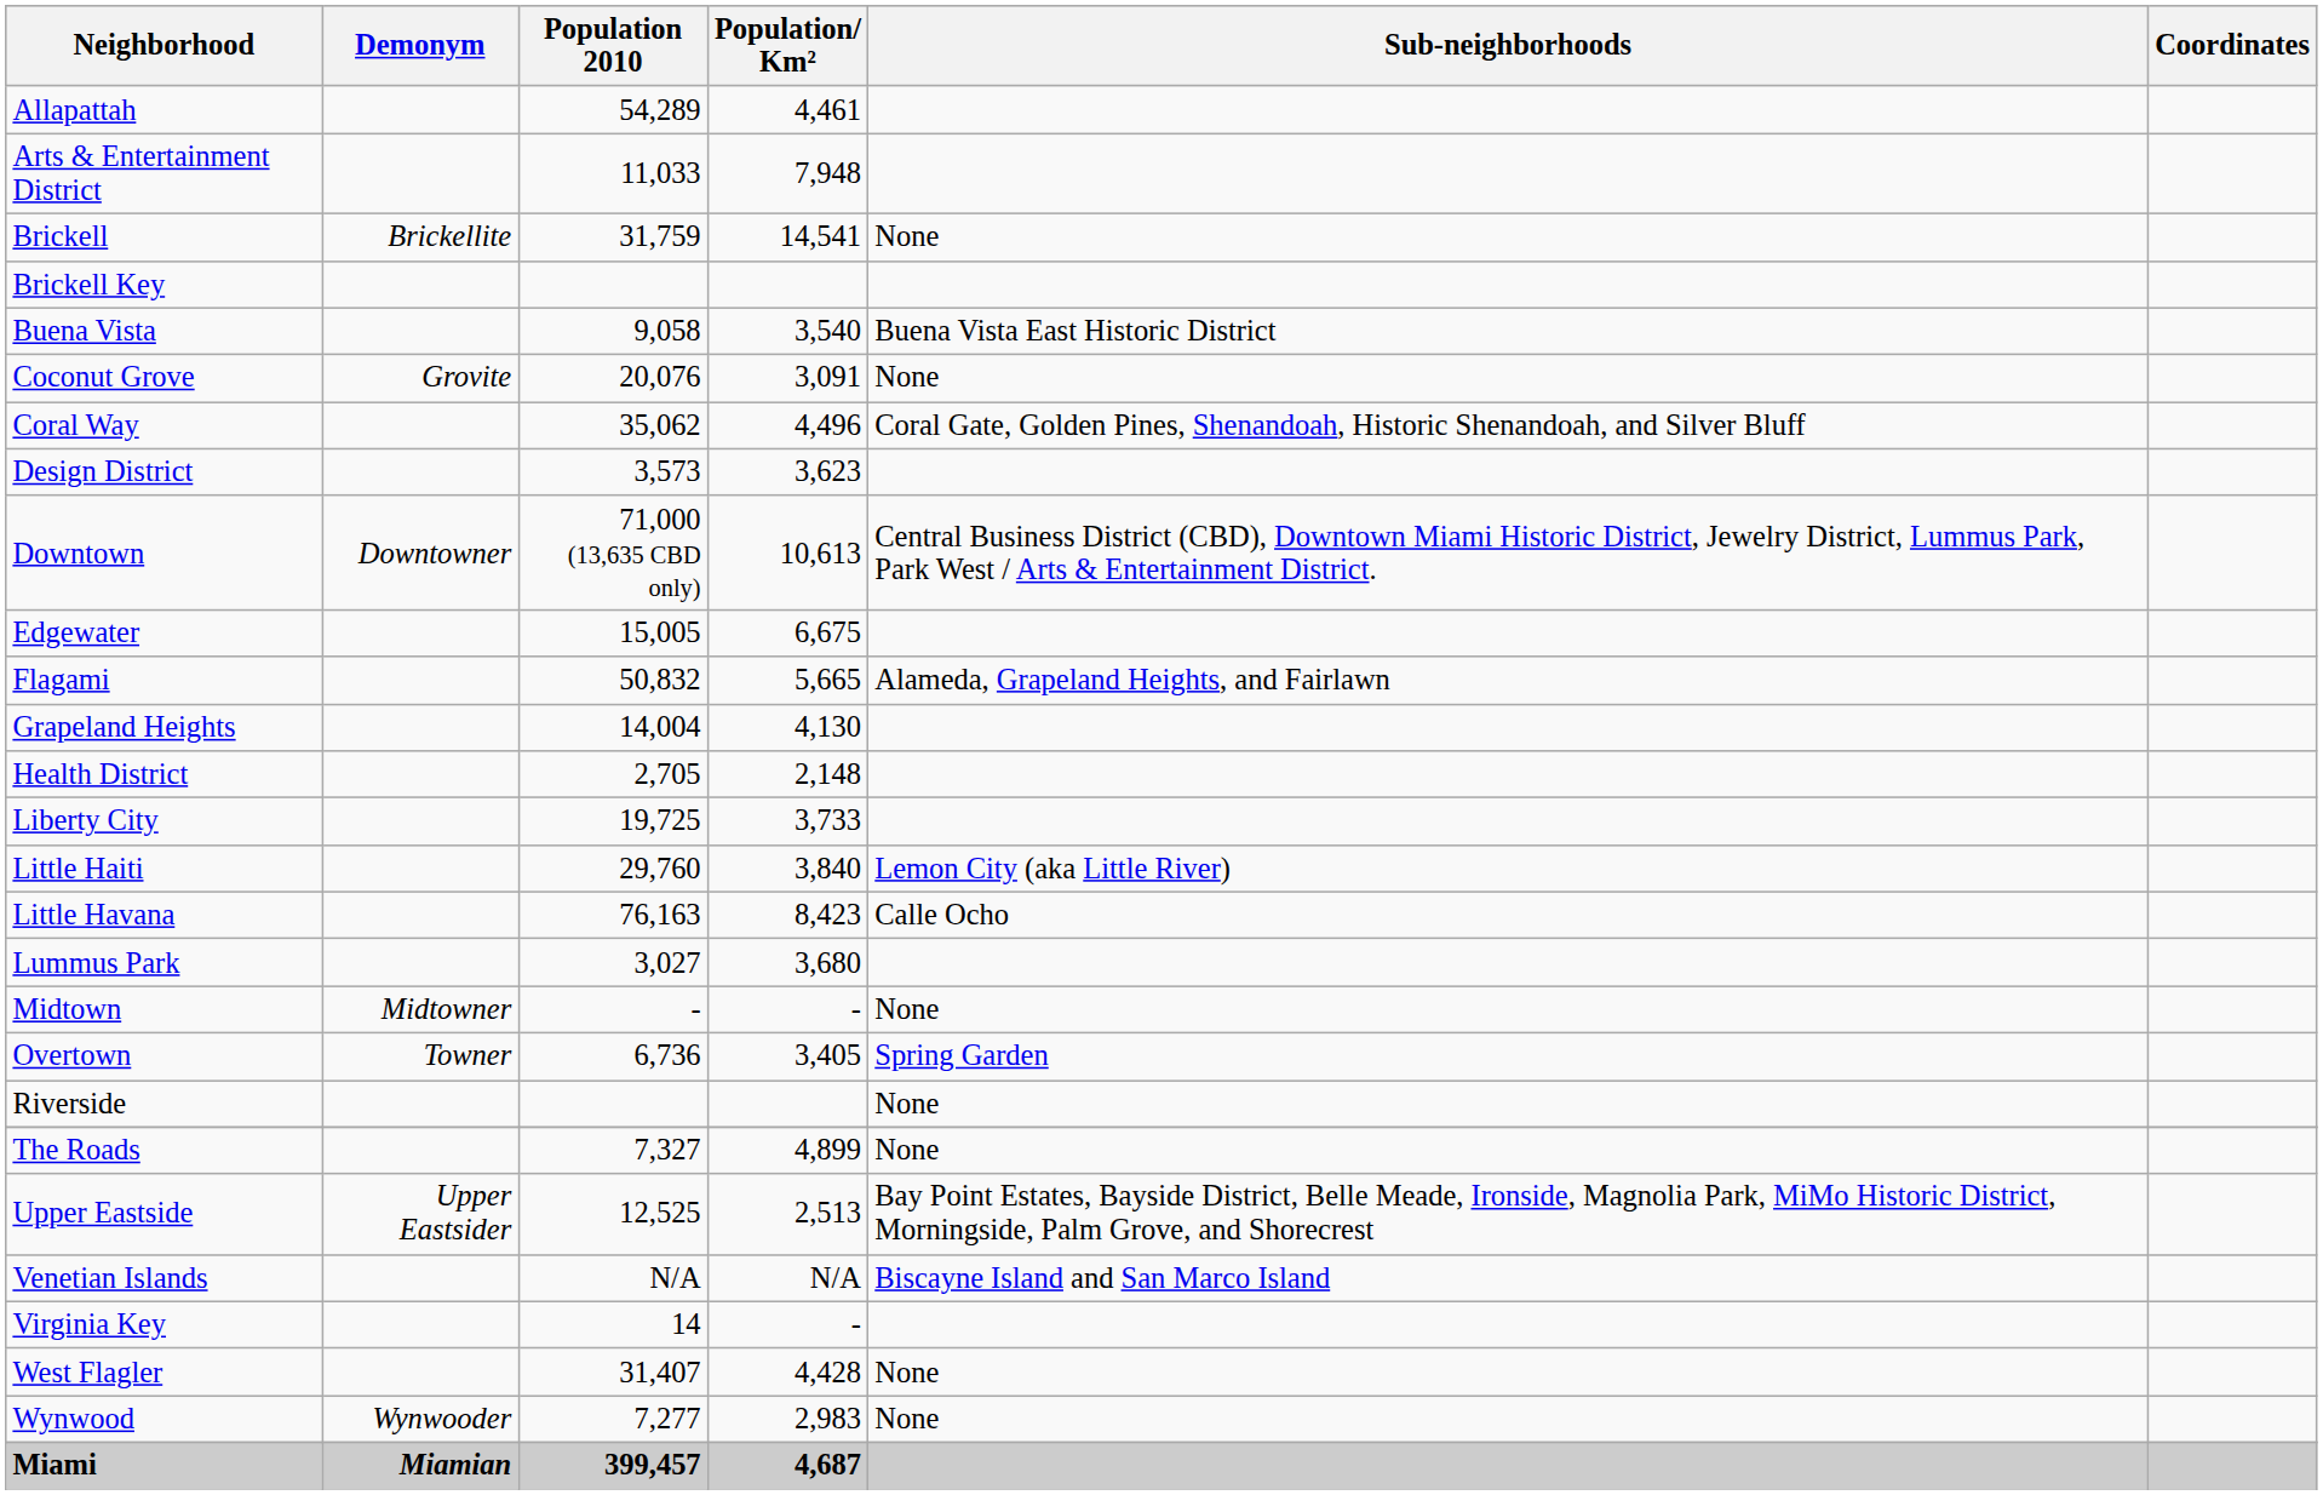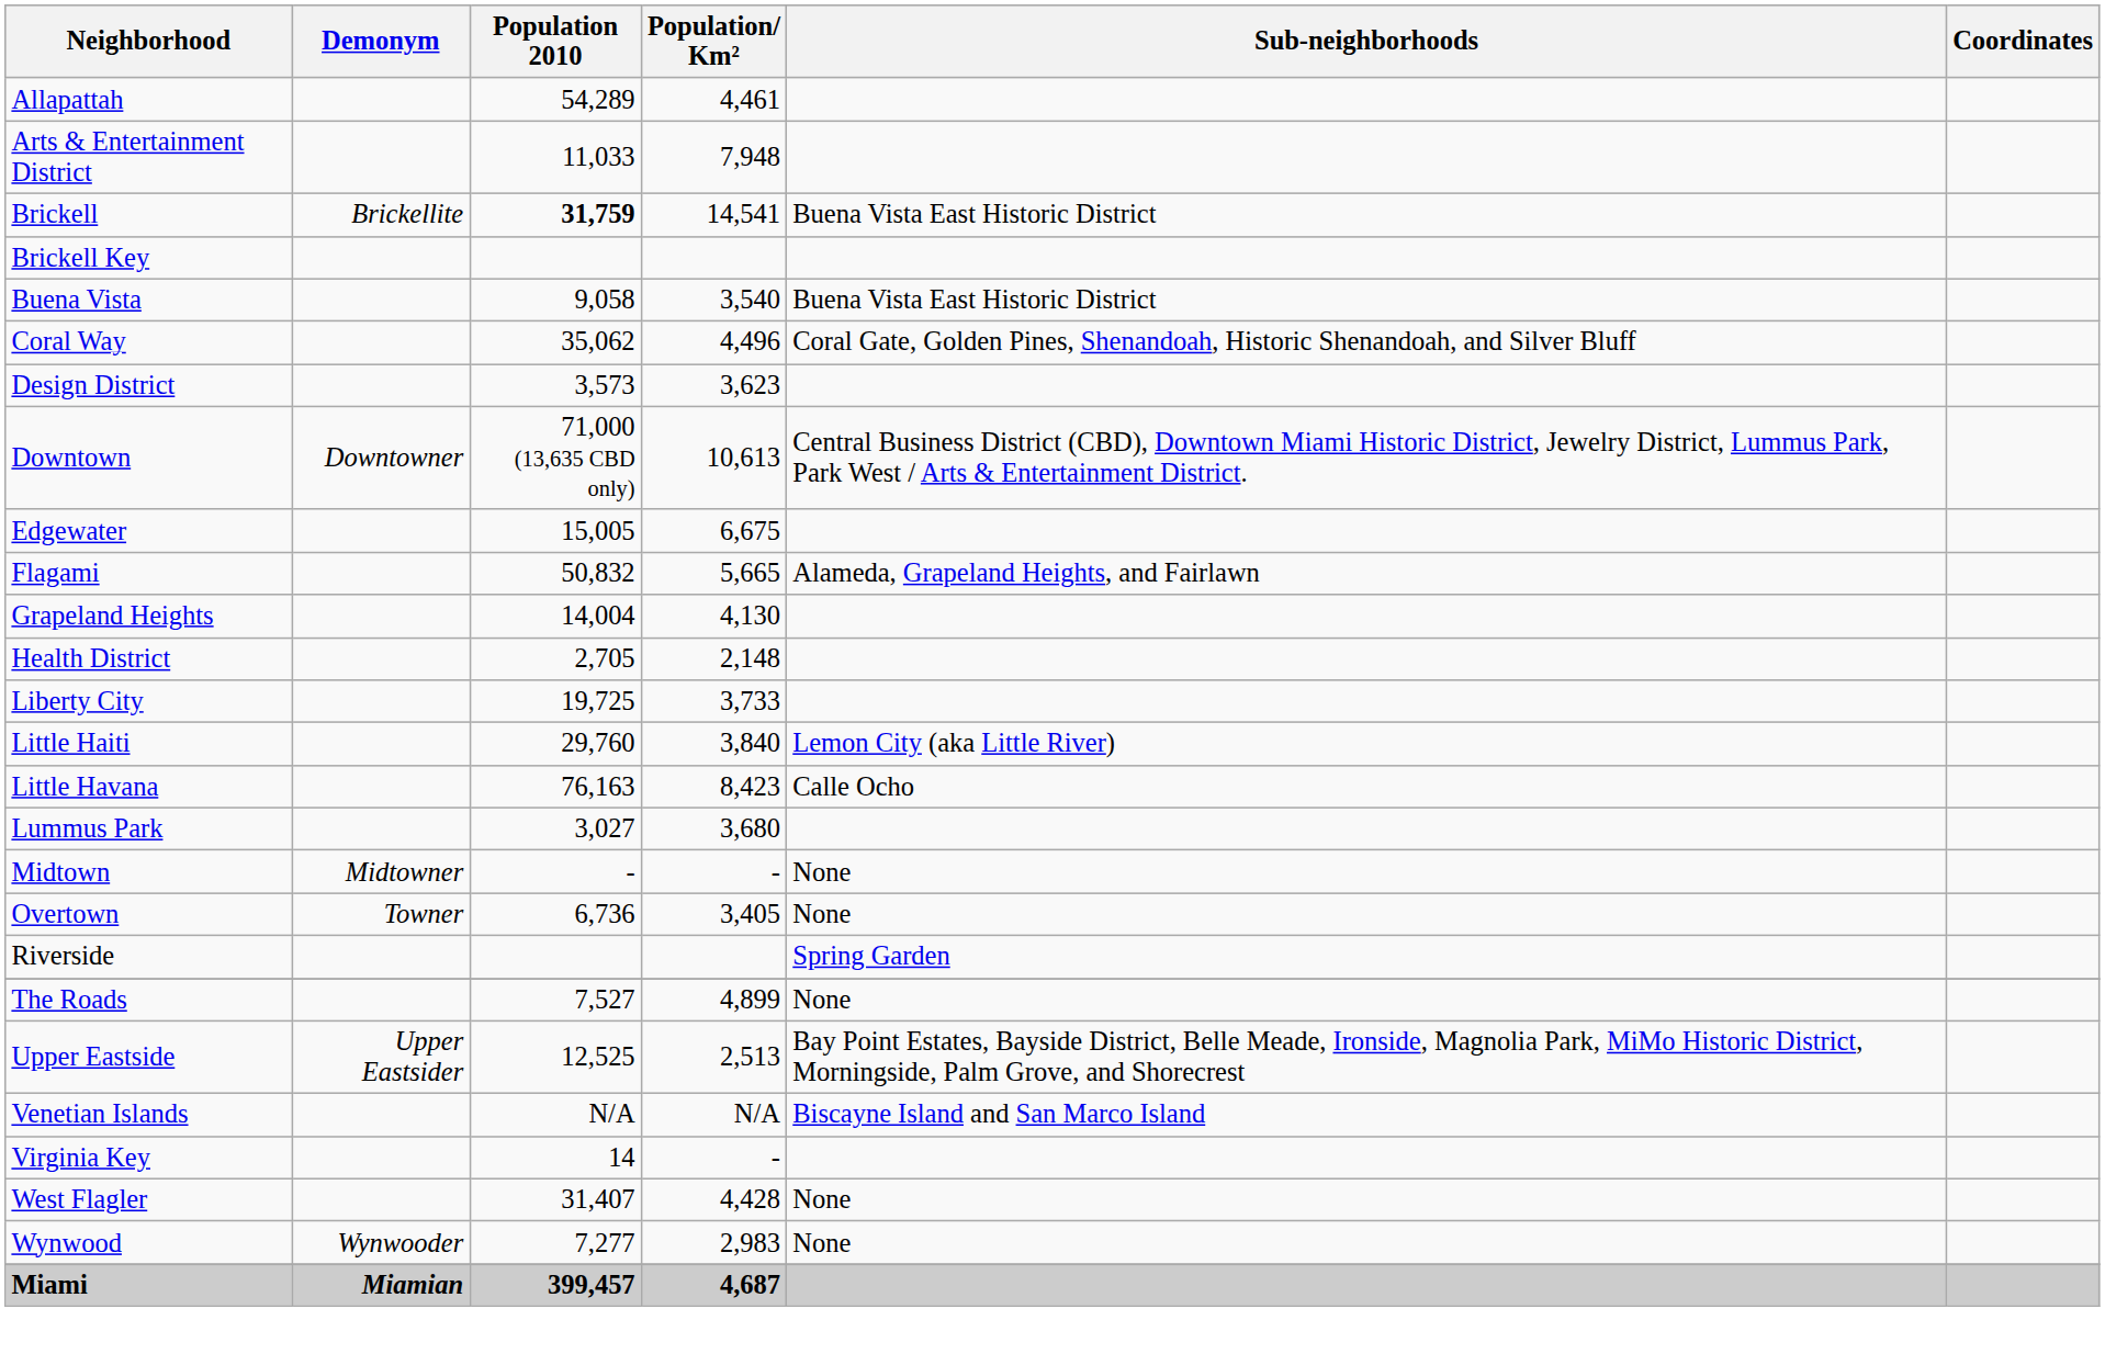 <table class="wikitable sortable">
 <tr bgcolor="#CCCCCC">
 <th>Neighborhood</th>
 <th><a href='#'>Demonym</a></th>
 <th>Population<br>2010</th>
 <th>Population/<br>Km²</th>
 <th class="unsortable">Sub-neighborhoods</th>
 <th>Coordinates</th>
 </tr>
 <tr ---->
 <td><a href='#'>Allapattah</a></td>
 <td align=right></td>
 <td align=right>54,289</td>
 <td align=right>4,461</td>
 <td></td>
 <td></td>
 </tr>
 <tr --->
 <td><a href='#'>Arts & Entertainment District</a></td>
 <td align=right></td>
 <td align=right>11,033</td>
 <td align=right>7,948</td>
 <td></td>
 <td></td>
 </tr>
 <tr --->
 <td><a href='#'>Brickell</a></td>
 <td align=right><em>Brickellite</em></td>
-<td align=right>31,759</td>
+<td align=right><strong>31,759</strong></td>
 <td align=right>14,541</td>
-<td>None</td>
+<td>Buena Vista East Historic District</td>
 <td></td>
 </tr>
 <tr --->
 <td><a href='#'>Brickell Key</a></td>
 <td align=right></td>
 <td align=right></td>
 <td align=right></td>
 <td></td>
 <td></td>
 </tr>
 <tr --->
 <td><a href='#'>Buena Vista</a></td>
 <td align=right></td>
 <td align=right>9,058</td>
 <td align=right>3,540</td>
 <td>Buena Vista East Historic District</td>
-<td></td>
-</tr>
-<tr --->
-<td><a href='#'>Coconut Grove</a></td>
-<td align=right><em>Grovite</em></td>
-<td align=right>20,076</td>
-<td align=right>3,091</td>
-<td>None</td>
 <td></td>
 </tr>
 <tr --->
 <td><a href='#'>Coral Way</a></td>
 <td align=right></td>
 <td align=right>35,062</td>
 <td align=right>4,496</td>
 <td>Coral Gate, Golden Pines, <a href='#'>Shenandoah</a>, Historic Shenandoah, and Silver Bluff</td>
 <td></td>
 </tr>
 <tr --->
 <td><a href='#'>Design District</a></td>
 <td align=right></td>
 <td align=right>3,573</td>
 <td align=right>3,623</td>
 <td></td>
 <td></td>
 </tr>
 <tr --->
 <td><a href='#'>Downtown</a></td>
 <td align=right><em>Downtowner</em></td>
 <td align=right>71,000 <br><small>(13,635 CBD only)</small></td>
 <td align=right>10,613</td>
 <td>Central Business District (CBD), <a href='#'>Downtown Miami Historic District</a>, Jewelry District, <a href='#'>Lummus Park</a>, Park West / <a href='#'>Arts & Entertainment District</a>.</td>
 <td></td>
 </tr>
 <tr --->
 <td><a href='#'>Edgewater</a></td>
 <td align=right></td>
 <td align=right>15,005</td>
 <td align=right>6,675</td>
 <td></td>
 <td></td>
 </tr>
 <tr --->
 <td><a href='#'>Flagami</a></td>
 <td align=right></td>
 <td align=right>50,832</td>
 <td align=right>5,665</td>
 <td>Alameda, <a href='#'>Grapeland Heights</a>, and Fairlawn</td>
 <td></td>
 </tr>
 <tr --->
 <td><a href='#'>Grapeland Heights</a></td>
 <td align=right></td>
 <td align=right>14,004</td>
 <td align=right>4,130</td>
 <td></td>
 <td></td>
 </tr>
 <tr --->
 <td><a href='#'>Health District</a></td>
 <td align=right></td>
 <td align=right>2,705</td>
 <td align=right>2,148</td>
 <td></td>
 <td></td>
 </tr>
 <tr --->
 <td><a href='#'>Liberty City</a></td>
 <td align=right></td>
 <td align=right>19,725</td>
 <td align=right>3,733</td>
 <td></td>
 <td></td>
 </tr>
 <tr --->
 <td><a href='#'>Little Haiti</a></td>
 <td align=right></td>
 <td align=right>29,760</td>
 <td align=right>3,840</td>
 <td><a href='#'>Lemon City</a> (aka <a href='#'>Little River</a>)</td>
 <td></td>
 </tr>
 <tr --->
 <td><a href='#'>Little Havana</a></td>
 <td align=right></td>
 <td align=right>76,163</td>
 <td align=right>8,423</td>
 <td>Calle Ocho</td>
 <td></td>
 </tr>
 <tr --->
 <td><a href='#'>Lummus Park</a></td>
 <td align=right></td>
 <td align=right>3,027</td>
 <td align=right>3,680</td>
 <td></td>
 <td></td>
 </tr>
 <tr --->
 <td><a href='#'>Midtown</a></td>
 <td align=right><em>Midtowner</em></td>
 <td align=right>-</td>
 <td align=right>-</td>
 <td>None</td>
 <td></td>
 </tr>
 <tr --->
 <td><a href='#'>Overtown</a></td>
 <td align=right><em>Towner</em></td>
 <td align=right>6,736</td>
 <td align=right>3,405</td>
-<td><a href='#'>Spring Garden</a></td>
+<td>None</td>
 <td></td>
 </tr>
 <tr --->
 <td>Riverside</td>
 <td align=right></td>
 <td align=right></td>
 <td align=right></td>
-<td>None</td>
+<td><a href='#'>Spring Garden</a></td>
 <td></td>
 </tr>
 <tr --->
 </tr>
 <tr --->
 <td><a href='#'>The Roads</a></td>
 <td align=right></td>
-<td align=right>7,327</td>
+<td align=right>7,527</td>
 <td align=right>4,899</td>
 <td>None</td>
 <td></td>
 </tr>
 <tr --->
 <td><a href='#'>Upper Eastside</a></td>
 <td align=right><em>Upper Eastsider</em></td>
 <td align=right>12,525</td>
 <td align=right>2,513</td>
 <td>Bay Point Estates, Bayside District, Belle Meade, <a href='#'>Ironside</a>, Magnolia Park, <a href='#'>MiMo Historic District</a>, Morningside, Palm Grove, and Shorecrest</td>
 <td></td>
 </tr>
 <tr --->
 <td><a href='#'>Venetian Islands</a></td>
 <td align=right></td>
 <td align=right>N/A</td>
 <td align=right>N/A</td>
 <td><a href='#'>Biscayne Island</a> and <a href='#'>San Marco Island</a></td>
 <td></td>
 </tr>
 <tr --->
 <td><a href='#'>Virginia Key</a></td>
 <td align=right></td>
 <td align=right>14</td>
 <td align=right>-</td>
 <td></td>
 <td></td>
 </tr>
 <tr --->
 <td><a href='#'>West Flagler</a></td>
 <td align=right></td>
 <td align=right>31,407</td>
 <td align=right>4,428</td>
 <td>None</td>
 <td></td>
 </tr>
 <tr --->
 <td><a href='#'>Wynwood</a></td>
 <td align=right><em>Wynwooder</em></td>
 <td align=right>7,277</td>
 <td align=right>2,983</td>
 <td>None</td>
 <td></td>
 </tr>
 <tr --->
 </tr>
 <tr bgcolor="#CCCCCC" class="sortbottom">
 <td><strong>Miami</strong></td>
 <td align=right><strong><em>Miamian</em></strong></td>
 <td align=right><strong>399,457</strong></td>
 <td align=right><strong>4,687</strong></td>
 <td></td>
 <td> </td>
 </tr>
 </table>
